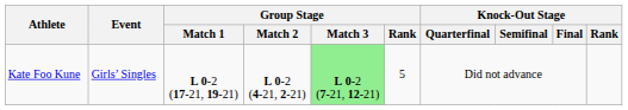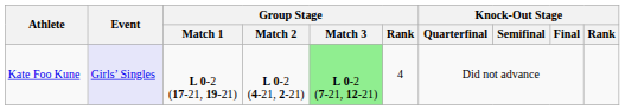 <table class="wikitable" width="85%" style="text-align:left; font-size:90%">
 <tr>
 <th rowspan=2>Athlete</th>
 <th rowspan=2>Event</th>
 <th colspan=4>Group Stage</th>
 <th colspan=4>Knock-Out Stage</th>
 </tr>
 <tr>
 <th>Match 1</th>
 <th>Match 2</th>
 <th>Match 3</th>
 <th>Rank</th>
 <th>Quarterfinal</th>
 <th>Semifinal</th>
 <th>Final</th>
 <th>Rank</th>
 </tr>
 <tr>
 <td><a href='#'>Kate Foo Kune</a></td>
-<td><a href='#'>Girls’ Singles</a></td>
+<td style="background: lavender;"><a href='#'>Girls’ Singles</a></td>
 <td align=center> <br><br><strong>L</strong> <strong>0</strong>-2 <br> (<strong>17</strong>-21, <strong>19</strong>-21)</td>
 <td align=center> <br><br><strong>L</strong> <strong>0</strong>-2 <br> (<strong>4</strong>-21, <strong>2</strong>-21)</td>
 <td align=center style="background: lightgreen;"> <br><br><strong>L</strong> <strong>0</strong>-2 <br> (<strong>7</strong>-21, <strong>12</strong>-21)</td>
-<td align=center>5</td>
+<td align=center>4</td>
 <td colspan="3" align=center>Did not advance</td>
 <td align=center></td>
 </tr>
 </table>
